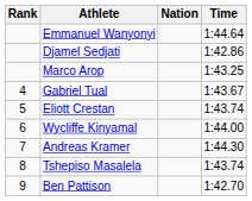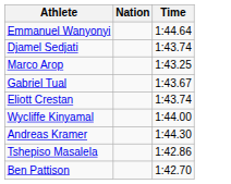 <table class="wikitable">
 <tr>
-<th scope="col">Rank</th>
 <th scope="col">Athlete</th>
 <th scope="col">Nation</th>
 <th scope="col">Time</th>
 </tr>
 <tr>
-<td align=center></td>
 <td><a href='#'>Emmanuel Wanyonyi</a></td>
 <td></td>
 <td>1:44.64</td>
 </tr>
 <tr>
-<td align=center></td>
 <td><a href='#'>Djamel Sedjati</a></td>
 <td></td>
-<td>1:42.86</td>
+<td>1:43.74</td>
 </tr>
 <tr>
-<td align=center></td>
 <td><a href='#'>Marco Arop</a></td>
 <td></td>
 <td>1:43.25</td>
 </tr>
 <tr>
-<td align=center>4</td>
 <td><a href='#'>Gabriel Tual</a></td>
 <td></td>
 <td>1:43.67</td>
 </tr>
 <tr>
-<td align=center>5</td>
 <td><a href='#'>Eliott Crestan</a></td>
 <td></td>
 <td>1:43.74</td>
 </tr>
 <tr>
-<td align=center>6</td>
 <td><a href='#'>Wycliffe Kinyamal</a></td>
 <td></td>
 <td>1:44.00</td>
 </tr>
 <tr>
-<td align=center>7</td>
 <td><a href='#'>Andreas Kramer</a></td>
 <td></td>
 <td>1:44.30</td>
 </tr>
 <tr>
-<td align=center>8</td>
 <td><a href='#'>Tshepiso Masalela</a></td>
 <td></td>
-<td>1:43.74</td>
+<td>1:42.86</td>
 </tr>
 <tr>
-<td align=center>9</td>
 <td><a href='#'>Ben Pattison</a></td>
 <td></td>
 <td>1:42.70</td>
 </tr>
 </table>
